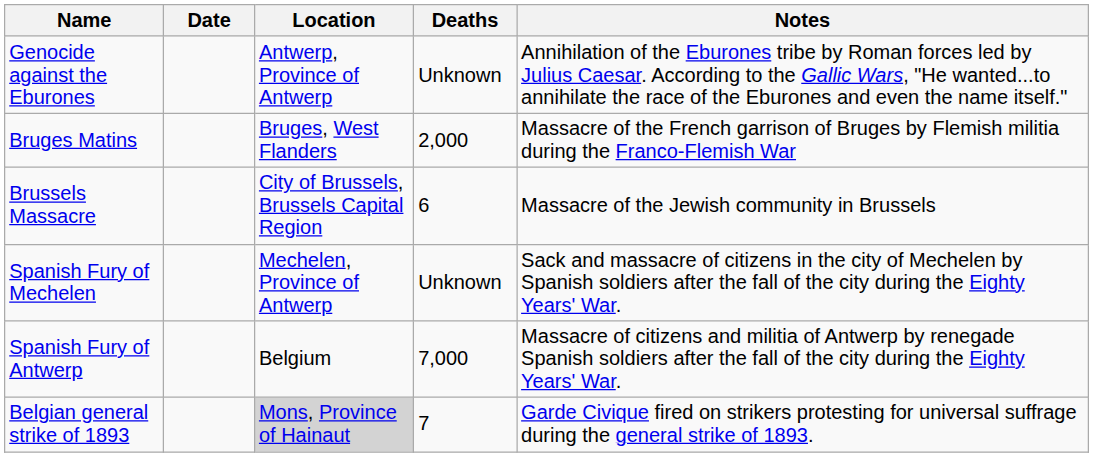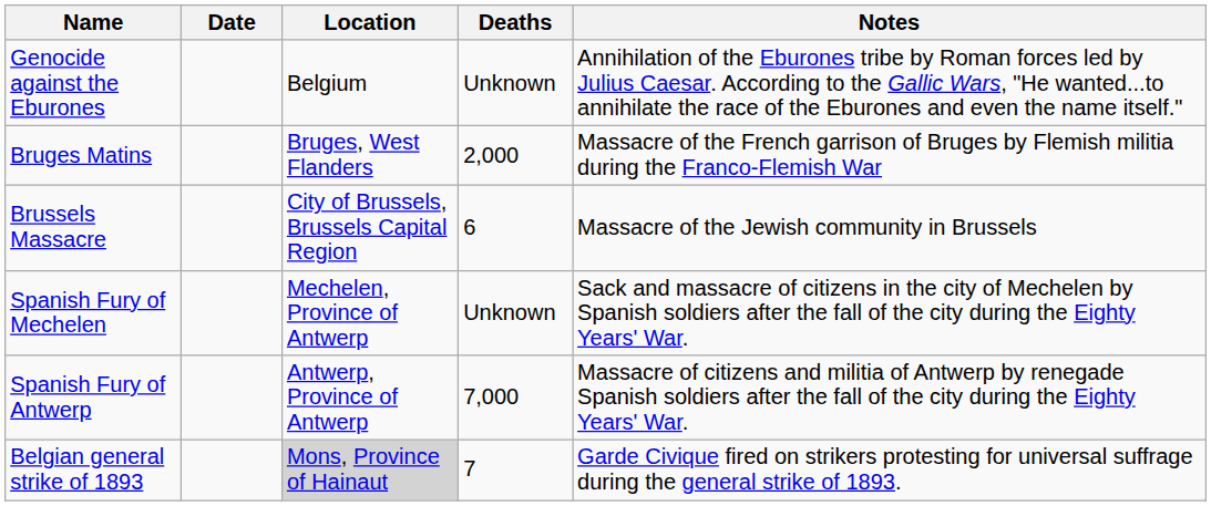 <table class="sortable wikitable">
 <tr>
 <th style="width:120px;">Name</th>
 <th style="width:65px;">Date</th>
 <th style="width:120px;">Location</th>
 <th style="width:75px;">Deaths</th>
 <th class="unsortable">Notes</th>
 </tr>
 <tr>
 <td><a href='#'>Genocide against the Eburones</a></td>
 <td align=right></td>
-<td><a href='#'>Antwerp</a>, <a href='#'>Province of Antwerp</a></td>
+<td>Belgium</td>
 <td>Unknown</td>
 <td>Annihilation of the <a href='#'>Eburones</a> tribe by Roman forces led by <a href='#'>Julius Caesar</a>. According to the <em><a href='#'>Gallic Wars</a></em>, "He wanted...to annihilate the race of the Eburones and even the name itself."</td>
 </tr>
 <tr>
 <td><a href='#'>Bruges Matins</a></td>
 <td align=right></td>
 <td><a href='#'>Bruges</a>, <a href='#'>West Flanders</a></td>
 <td>2,000</td>
 <td>Massacre of the French garrison of Bruges by Flemish militia during the <a href='#'>Franco-Flemish War</a></td>
 </tr>
 <tr>
 <td><a href='#'>Brussels Massacre</a></td>
 <td align=right></td>
 <td><a href='#'>City of Brussels</a>, <a href='#'>Brussels Capital Region</a></td>
 <td>6</td>
 <td>Massacre of the Jewish community in Brussels</td>
 </tr>
 <tr>
 <td><a href='#'>Spanish Fury of Mechelen</a></td>
 <td align=right></td>
 <td><a href='#'>Mechelen</a>, <a href='#'>Province of Antwerp</a></td>
 <td>Unknown</td>
 <td>Sack and massacre of citizens in the city of Mechelen by Spanish soldiers after the fall of the city during the <a href='#'>Eighty Years' War</a>.</td>
 </tr>
 <tr>
 <td><a href='#'>Spanish Fury of Antwerp</a></td>
 <td align=right></td>
-<td>Belgium</td>
+<td><a href='#'>Antwerp</a>, <a href='#'>Province of Antwerp</a></td>
 <td>7,000</td>
 <td>Massacre of citizens and militia of Antwerp by renegade Spanish soldiers after the fall of the city during the <a href='#'>Eighty Years' War</a>.</td>
 </tr>
 <tr>
 <td><a href='#'>Belgian general strike of 1893</a></td>
 <td align=right></td>
 <td style="background: lightgrey;"><a href='#'>Mons</a>, <a href='#'>Province of Hainaut</a></td>
 <td>7</td>
 <td><a href='#'>Garde Civique</a> fired on strikers protesting for universal suffrage during the <a href='#'>general strike of 1893</a>.</td>
 </tr>
 </table>
